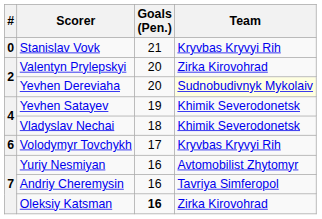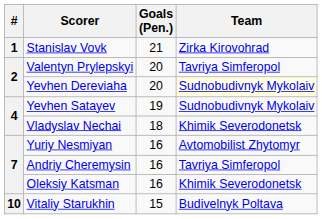 <table class="wikitable">
 <tr>
 <th>#</th>
 <th>Scorer</th>
 <th>Goals<br>(Pen.)</th>
 <th>Team</th>
 </tr>
 <tr>
-<th>0</th>
+<th>1</th>
 <td><a href='#'>Stanislav Vovk</a></td>
 <td align=center>21</td>
-<td><a href='#'>Kryvbas Kryvyi Rih</a></td>
+<td><a href='#'>Zirka Kirovohrad</a></td>
 </tr>
 <tr>
 <th rowspan=2>2</th>
 <td><a href='#'>Valentyn Prylepskyi</a></td>
 <td align=center>20</td>
-<td><a href='#'>Zirka Kirovohrad</a></td>
+<td><a href='#'>Tavriya Simferopol</a></td>
 </tr>
 <tr>
 <td><a href='#'>Yevhen Dereviaha</a></td>
 <td align=center>20</td>
 <td style="background: lightyellow;"><a href='#'>Sudnobudivnyk Mykolaiv</a></td>
 </tr>
 <tr>
 <th rowspan=2>4</th>
 <td><a href='#'>Yevhen Satayev</a></td>
 <td align=center>19</td>
-<td><a href='#'>Khimik Severodonetsk</a></td>
+<td><a href='#'>Sudnobudivnyk Mykolaiv</a></td>
 </tr>
 <tr>
 <td><a href='#'>Vladyslav Nechai</a></td>
 <td align=center>18</td>
 <td><a href='#'>Khimik Severodonetsk</a></td>
-</tr>
-<tr>
-<th>6</th>
-<td><a href='#'>Volodymyr Tovchykh</a></td>
-<td align=center>17</td>
-<td><a href='#'>Kryvbas Kryvyi Rih</a></td>
 </tr>
 <tr>
 <th rowspan=3>7</th>
 <td><a href='#'>Yuriy Nesmiyan</a></td>
 <td align=center>16</td>
 <td><a href='#'>Avtomobilist Zhytomyr</a></td>
 </tr>
 <tr>
 <td><a href='#'>Andriy Cheremysin</a></td>
 <td align=center>16</td>
 <td><a href='#'>Tavriya Simferopol</a></td>
 </tr>
 <tr>
 <td><a href='#'>Oleksiy Katsman</a></td>
-<td align=center><strong>16</strong></td>
-<td><a href='#'>Zirka Kirovohrad</a></td>
+<td align=center>16</td>
+<td><a href='#'>Khimik Severodonetsk</a></td>
+</tr>
+<tr>
+<th>10</th>
+<td><a href='#'>Vitaliy Starukhin</a></td>
+<td align=center>15</td>
+<td><a href='#'>Budivelnyk Poltava</a></td>
 </tr>
 </table>
